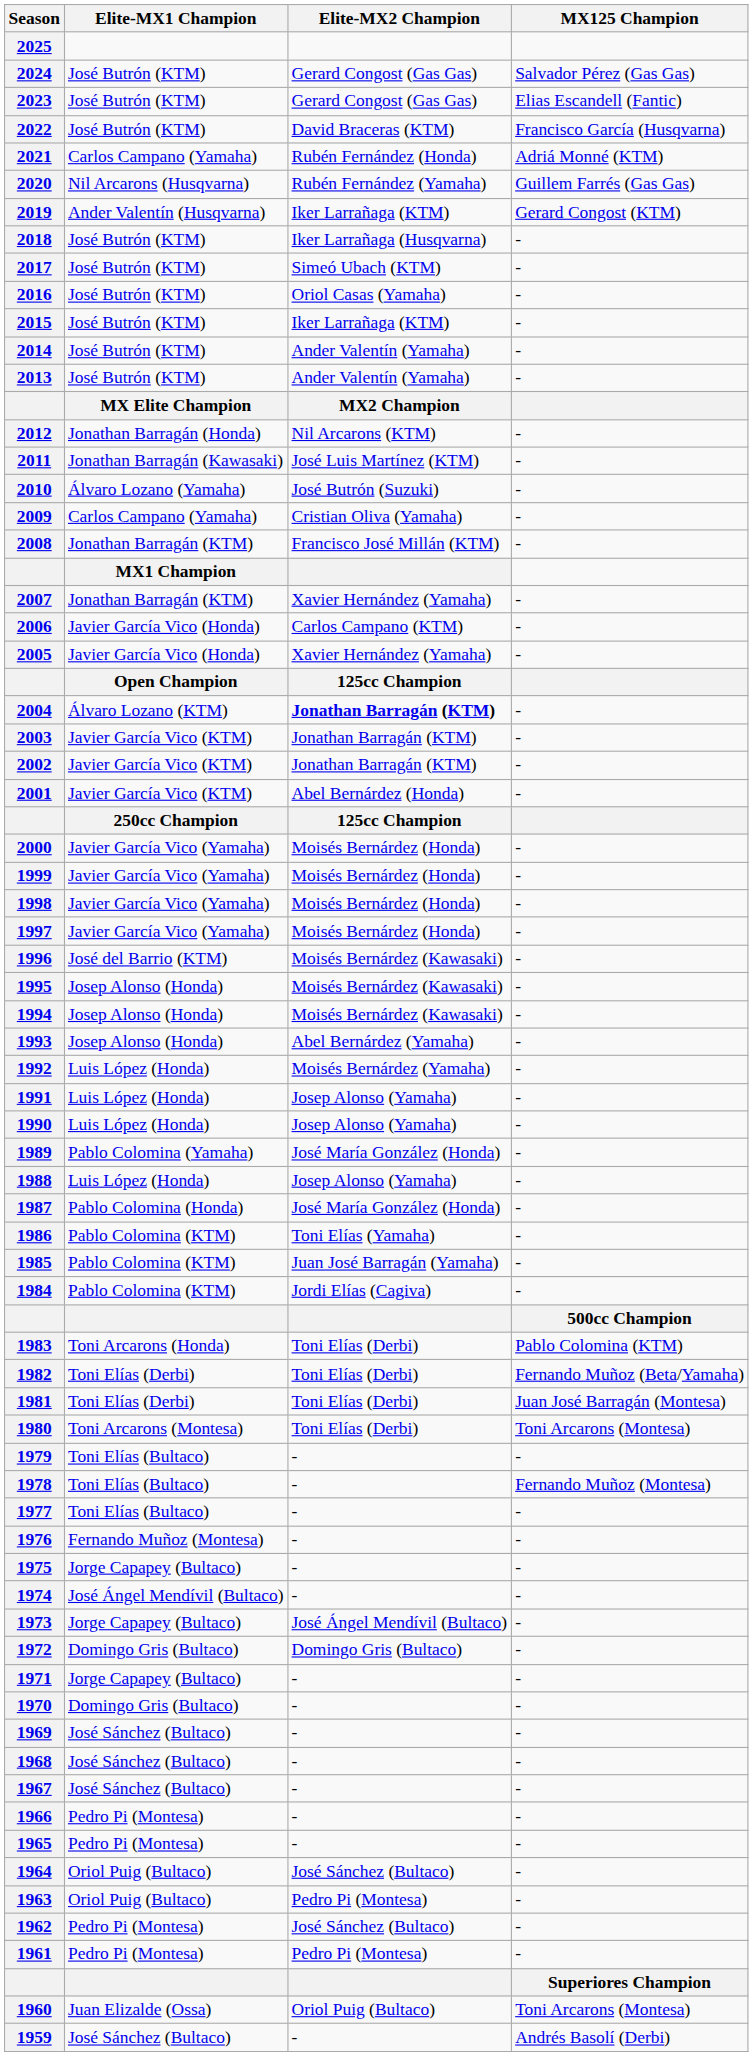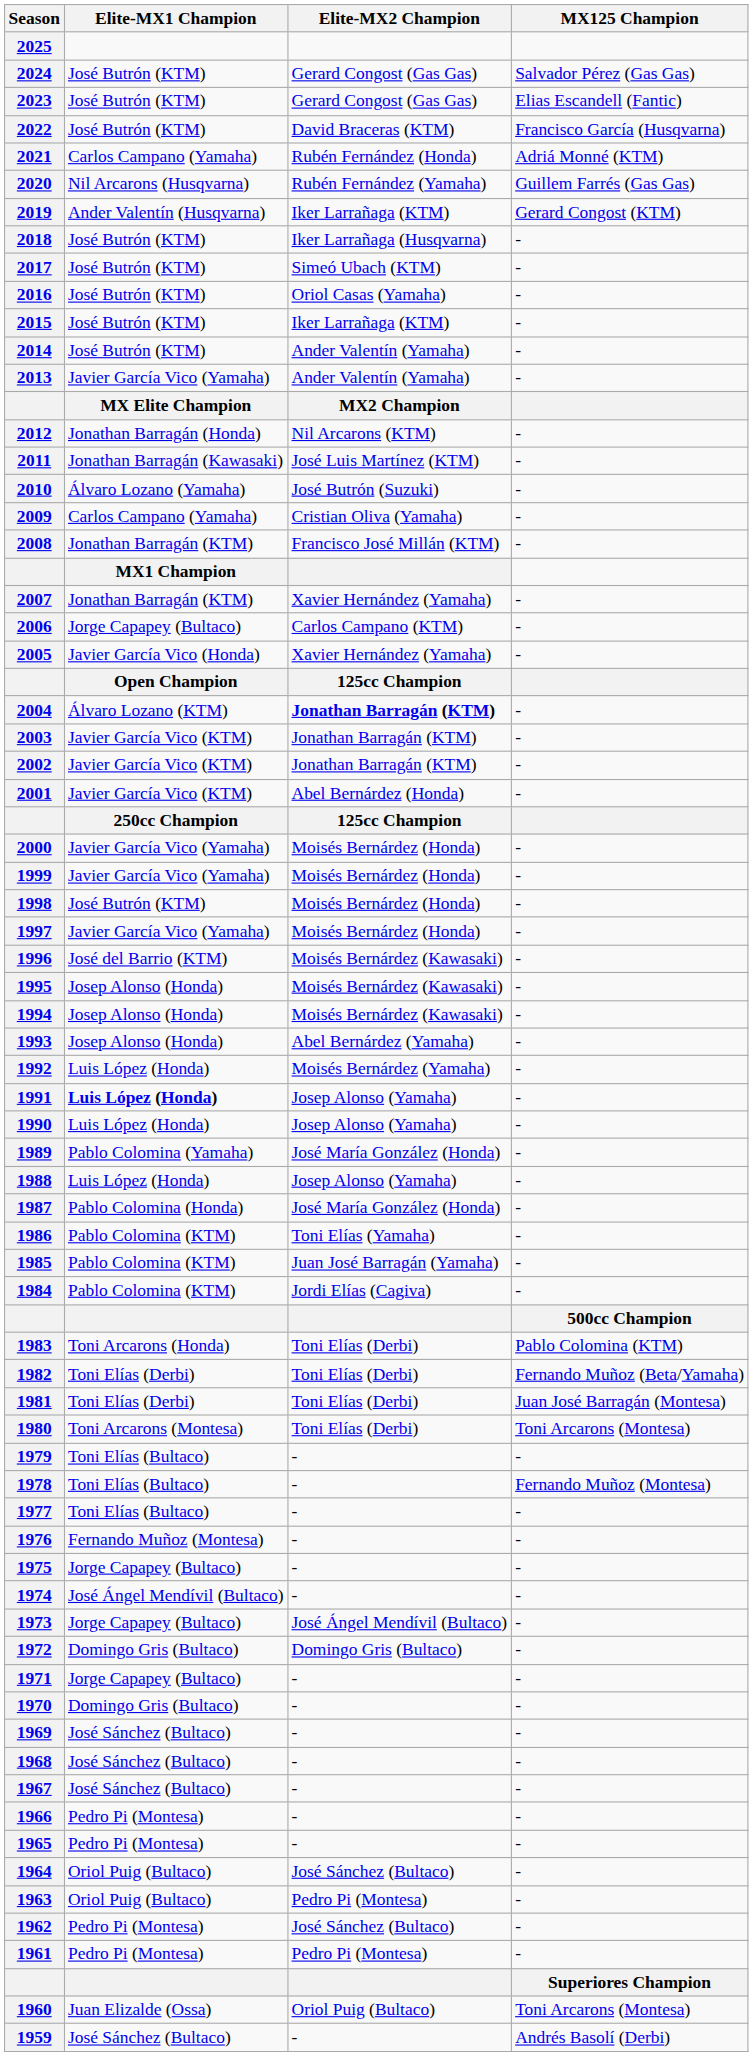 <table class="wikitable">
 <tr>
 <th>Season</th>
 <th>Elite-MX1 Champion</th>
 <th>Elite-MX2 Champion</th>
 <th>MX125 Champion</th>
 </tr>
 <tr>
 <th><a href='#'>2025</a></th>
 <td></td>
 <td></td>
 <td></td>
 </tr>
 <tr>
 <th><a href='#'>2024</a></th>
 <td> <a href='#'>José Butrón</a> (<a href='#'>KTM</a>)</td>
 <td> <a href='#'>Gerard Congost</a> (<a href='#'>Gas Gas</a>)</td>
 <td> <a href='#'>Salvador Pérez</a> (<a href='#'>Gas Gas</a>)</td>
 </tr>
 <tr>
 <th><a href='#'>2023</a></th>
 <td> <a href='#'>José Butrón</a> (<a href='#'>KTM</a>)</td>
 <td> <a href='#'>Gerard Congost</a> (<a href='#'>Gas Gas</a>)</td>
 <td> <a href='#'>Elias Escandell</a> (<a href='#'>Fantic</a>)</td>
 </tr>
 <tr>
 <th><a href='#'>2022</a></th>
 <td> <a href='#'>José Butrón</a> (<a href='#'>KTM</a>)</td>
 <td> <a href='#'>David Braceras</a> (<a href='#'>KTM</a>)</td>
 <td> <a href='#'>Francisco García</a> (<a href='#'>Husqvarna</a>)</td>
 </tr>
 <tr>
 <th><a href='#'>2021</a></th>
 <td> <a href='#'>Carlos Campano</a> (<a href='#'>Yamaha</a>)</td>
 <td> <a href='#'>Rubén Fernández</a> (<a href='#'>Honda</a>)</td>
 <td> <a href='#'>Adriá Monné</a> (<a href='#'>KTM</a>)</td>
 </tr>
 <tr>
 <th><a href='#'>2020</a></th>
 <td> <a href='#'>Nil Arcarons</a> (<a href='#'>Husqvarna</a>)</td>
 <td> <a href='#'>Rubén Fernández</a> (<a href='#'>Yamaha</a>)</td>
 <td> <a href='#'>Guillem Farrés</a> (<a href='#'>Gas Gas</a>)</td>
 </tr>
 <tr>
 <th><a href='#'>2019</a></th>
 <td> <a href='#'>Ander Valentín</a> (<a href='#'>Husqvarna</a>)</td>
 <td> <a href='#'>Iker Larrañaga</a> (<a href='#'>KTM</a>)</td>
 <td> <a href='#'>Gerard Congost</a> (<a href='#'>KTM</a>)</td>
 </tr>
 <tr>
 <th><a href='#'>2018</a></th>
 <td> <a href='#'>José Butrón</a> (<a href='#'>KTM</a>)</td>
 <td> <a href='#'>Iker Larrañaga</a> (<a href='#'>Husqvarna</a>)</td>
 <td>-</td>
 </tr>
 <tr>
 <th><a href='#'>2017</a></th>
 <td> <a href='#'>José Butrón</a> (<a href='#'>KTM</a>)</td>
 <td> <a href='#'>Simeó Ubach</a> (<a href='#'>KTM</a>)</td>
 <td>-</td>
 </tr>
 <tr>
 <th><a href='#'>2016</a></th>
 <td> <a href='#'>José Butrón</a> (<a href='#'>KTM</a>)</td>
 <td> <a href='#'>Oriol Casas</a> (<a href='#'>Yamaha</a>)</td>
 <td>-</td>
 </tr>
 <tr>
 <th><a href='#'>2015</a></th>
 <td> <a href='#'>José Butrón</a> (<a href='#'>KTM</a>)</td>
 <td> <a href='#'>Iker Larrañaga</a> (<a href='#'>KTM</a>)</td>
 <td>-</td>
 </tr>
 <tr>
 <th><a href='#'>2014</a></th>
 <td> <a href='#'>José Butrón</a> (<a href='#'>KTM</a>)</td>
 <td> <a href='#'>Ander Valentín</a> (<a href='#'>Yamaha</a>)</td>
 <td>-</td>
 </tr>
 <tr>
 <th><a href='#'>2013</a></th>
-<td> <a href='#'>José Butrón</a> (<a href='#'>KTM</a>)</td>
+<td> <a href='#'>Javier García Vico</a> (<a href='#'>Yamaha</a>)</td>
 <td> <a href='#'>Ander Valentín</a> (<a href='#'>Yamaha</a>)</td>
 <td>-</td>
 </tr>
 <tr>
 <th></th>
 <th>MX Elite Champion</th>
 <th>MX2 Champion</th>
 <th></th>
 </tr>
 <tr>
 <th><a href='#'>2012</a></th>
 <td> <a href='#'>Jonathan Barragán</a> (<a href='#'>Honda</a>)</td>
 <td> <a href='#'>Nil Arcarons</a> (<a href='#'>KTM</a>)</td>
 <td>-</td>
 </tr>
 <tr>
 <th><a href='#'>2011</a></th>
 <td> <a href='#'>Jonathan Barragán</a> (<a href='#'>Kawasaki</a>)</td>
 <td> <a href='#'>José Luis Martínez</a> (<a href='#'>KTM</a>)</td>
 <td>-</td>
 </tr>
 <tr>
 <th><a href='#'>2010</a></th>
 <td> <a href='#'>Álvaro Lozano</a> (<a href='#'>Yamaha</a>)</td>
 <td> <a href='#'>José Butrón</a> (<a href='#'>Suzuki</a>)</td>
 <td>-</td>
 </tr>
 <tr>
 <th><a href='#'>2009</a></th>
 <td> <a href='#'>Carlos Campano</a> (<a href='#'>Yamaha</a>)</td>
 <td> <a href='#'>Cristian Oliva</a> (<a href='#'>Yamaha</a>)</td>
 <td>-</td>
 </tr>
 <tr>
 <th><a href='#'>2008</a></th>
 <td> <a href='#'>Jonathan Barragán</a> (<a href='#'>KTM</a>)</td>
 <td> <a href='#'>Francisco José Millán</a> (<a href='#'>KTM</a>)</td>
 <td>-</td>
 </tr>
 <tr>
 <th></th>
 <th>MX1 Champion</th>
 <th></th>
 </tr>
 <tr>
 <th><a href='#'>2007</a></th>
 <td> <a href='#'>Jonathan Barragán</a> (<a href='#'>KTM</a>)</td>
 <td> <a href='#'>Xavier Hernández</a> (<a href='#'>Yamaha</a>)</td>
 <td>-</td>
 </tr>
 <tr>
 <th><a href='#'>2006</a></th>
-<td> <a href='#'>Javier García Vico</a> (<a href='#'>Honda</a>)</td>
+<td> <a href='#'>Jorge Capapey</a> (<a href='#'>Bultaco</a>)</td>
 <td> <a href='#'>Carlos Campano</a> (<a href='#'>KTM</a>)</td>
 <td>-</td>
 </tr>
 <tr>
 <th><a href='#'>2005</a></th>
 <td> <a href='#'>Javier García Vico</a> (<a href='#'>Honda</a>)</td>
 <td> <a href='#'>Xavier Hernández</a> (<a href='#'>Yamaha</a>)</td>
 <td>-</td>
 </tr>
 <tr>
 <th></th>
 <th>Open Champion</th>
 <th>125cc Champion</th>
 <th></th>
 </tr>
 <tr>
 <th><a href='#'>2004</a></th>
 <td> <a href='#'>Álvaro Lozano</a> (<a href='#'>KTM</a>)</td>
 <td><strong> <a href='#'>Jonathan Barragán</a> (<a href='#'>KTM</a>)</strong></td>
 <td>-</td>
 </tr>
 <tr>
 <th><a href='#'>2003</a></th>
 <td> <a href='#'>Javier García Vico</a> (<a href='#'>KTM</a>)</td>
 <td> <a href='#'>Jonathan Barragán</a> (<a href='#'>KTM</a>)</td>
 <td>-</td>
 </tr>
 <tr>
 <th><a href='#'>2002</a></th>
 <td> <a href='#'>Javier García Vico</a> (<a href='#'>KTM</a>)</td>
 <td> <a href='#'>Jonathan Barragán</a> (<a href='#'>KTM</a>)</td>
 <td>-</td>
 </tr>
 <tr>
 <th><a href='#'>2001</a></th>
 <td> <a href='#'>Javier García Vico</a> (<a href='#'>KTM</a>)</td>
 <td> <a href='#'>Abel Bernárdez</a> (<a href='#'>Honda</a>)</td>
 <td>-</td>
 </tr>
 <tr>
 <th></th>
 <th>250cc Champion</th>
 <th>125cc Champion</th>
 <th></th>
 </tr>
 <tr>
 <th><a href='#'>2000</a></th>
 <td> <a href='#'>Javier García Vico</a> (<a href='#'>Yamaha</a>)</td>
 <td> <a href='#'>Moisés Bernárdez</a> (<a href='#'>Honda</a>)</td>
 <td>-</td>
 </tr>
 <tr>
 <th><a href='#'>1999</a></th>
 <td> <a href='#'>Javier García Vico</a> (<a href='#'>Yamaha</a>)</td>
 <td> <a href='#'>Moisés Bernárdez</a> (<a href='#'>Honda</a>)</td>
 <td>-</td>
 </tr>
 <tr>
 <th><a href='#'>1998</a></th>
-<td> <a href='#'>Javier García Vico</a> (<a href='#'>Yamaha</a>)</td>
+<td> <a href='#'>José Butrón</a> (<a href='#'>KTM</a>)</td>
 <td> <a href='#'>Moisés Bernárdez</a> (<a href='#'>Honda</a>)</td>
 <td>-</td>
 </tr>
 <tr>
 <th><a href='#'>1997</a></th>
 <td> <a href='#'>Javier García Vico</a> (<a href='#'>Yamaha</a>)</td>
 <td> <a href='#'>Moisés Bernárdez</a> (<a href='#'>Honda</a>)</td>
 <td>-</td>
 </tr>
 <tr>
 <th><a href='#'>1996</a></th>
 <td> <a href='#'>José del Barrio</a> (<a href='#'>KTM</a>)</td>
 <td> <a href='#'>Moisés Bernárdez</a> (<a href='#'>Kawasaki</a>)</td>
 <td>-</td>
 </tr>
 <tr>
 <th><a href='#'>1995</a></th>
 <td> <a href='#'>Josep Alonso</a> (<a href='#'>Honda</a>)</td>
 <td> <a href='#'>Moisés Bernárdez</a> (<a href='#'>Kawasaki</a>)</td>
 <td>-</td>
 </tr>
 <tr>
 <th><a href='#'>1994</a></th>
 <td> <a href='#'>Josep Alonso</a> (<a href='#'>Honda</a>)</td>
 <td> <a href='#'>Moisés Bernárdez</a> (<a href='#'>Kawasaki</a>)</td>
 <td>-</td>
 </tr>
 <tr>
 <th><a href='#'>1993</a></th>
 <td> <a href='#'>Josep Alonso</a> (<a href='#'>Honda</a>)</td>
 <td> <a href='#'>Abel Bernárdez</a> (<a href='#'>Yamaha</a>)</td>
 <td>-</td>
 </tr>
 <tr>
 <th><a href='#'>1992</a></th>
 <td> <a href='#'>Luis López</a> (<a href='#'>Honda</a>)</td>
 <td> <a href='#'>Moisés Bernárdez</a> (<a href='#'>Yamaha</a>)</td>
 <td>-</td>
 </tr>
 <tr>
 <th><a href='#'>1991</a></th>
-<td> <a href='#'>Luis López</a> (<a href='#'>Honda</a>)</td>
+<td><strong> <a href='#'>Luis López</a> (<a href='#'>Honda</a>)</strong></td>
 <td> <a href='#'>Josep Alonso</a> (<a href='#'>Yamaha</a>)</td>
 <td>-</td>
 </tr>
 <tr>
 <th><a href='#'>1990</a></th>
 <td> <a href='#'>Luis López</a> (<a href='#'>Honda</a>)</td>
 <td> <a href='#'>Josep Alonso</a> (<a href='#'>Yamaha</a>)</td>
 <td>-</td>
 </tr>
 <tr>
 <th><a href='#'>1989</a></th>
 <td> <a href='#'>Pablo Colomina</a> (<a href='#'>Yamaha</a>)</td>
 <td> <a href='#'>José María González</a> (<a href='#'>Honda</a>)</td>
 <td>-</td>
 </tr>
 <tr>
 <th><a href='#'>1988</a></th>
 <td> <a href='#'>Luis López</a> (<a href='#'>Honda</a>)</td>
 <td> <a href='#'>Josep Alonso</a> (<a href='#'>Yamaha</a>)</td>
 <td>-</td>
 </tr>
 <tr>
 <th><a href='#'>1987</a></th>
 <td> <a href='#'>Pablo Colomina</a> (<a href='#'>Honda</a>)</td>
 <td> <a href='#'>José María González</a> (<a href='#'>Honda</a>)</td>
 <td>-</td>
 </tr>
 <tr>
 <th><a href='#'>1986</a></th>
 <td> <a href='#'>Pablo Colomina</a> (<a href='#'>KTM</a>)</td>
 <td> <a href='#'>Toni Elías</a> (<a href='#'>Yamaha</a>)</td>
 <td>-</td>
 </tr>
 <tr>
 <th><a href='#'>1985</a></th>
 <td> <a href='#'>Pablo Colomina</a> (<a href='#'>KTM</a>)</td>
 <td> <a href='#'>Juan José Barragán</a> (<a href='#'>Yamaha</a>)</td>
 <td>-</td>
 </tr>
 <tr>
 <th><a href='#'>1984</a></th>
 <td> <a href='#'>Pablo Colomina</a> (<a href='#'>KTM</a>)</td>
 <td> <a href='#'>Jordi Elías</a> (<a href='#'>Cagiva</a>)</td>
 <td>-</td>
 </tr>
 <tr>
 <th></th>
 <th></th>
 <th></th>
 <th>500cc Champion</th>
 </tr>
 <tr>
 <th><a href='#'>1983</a></th>
 <td> <a href='#'>Toni Arcarons</a> (<a href='#'>Honda</a>)</td>
 <td> <a href='#'>Toni Elías</a> (<a href='#'>Derbi</a>)</td>
 <td> <a href='#'>Pablo Colomina</a> (<a href='#'>KTM</a>)</td>
 </tr>
 <tr>
 <th><a href='#'>1982</a></th>
 <td> <a href='#'>Toni Elías</a> (<a href='#'>Derbi</a>)</td>
 <td> <a href='#'>Toni Elías</a> (<a href='#'>Derbi</a>)</td>
 <td> <a href='#'>Fernando Muñoz</a> (<a href='#'>Beta</a>/<a href='#'>Yamaha</a>)</td>
 </tr>
 <tr>
 <th><a href='#'>1981</a></th>
 <td> <a href='#'>Toni Elías</a> (<a href='#'>Derbi</a>)</td>
 <td> <a href='#'>Toni Elías</a> (<a href='#'>Derbi</a>)</td>
 <td> <a href='#'>Juan José Barragán</a> (<a href='#'>Montesa</a>)</td>
 </tr>
 <tr>
 <th><a href='#'>1980</a></th>
 <td> <a href='#'>Toni Arcarons</a> (<a href='#'>Montesa</a>)</td>
 <td> <a href='#'>Toni Elías</a> (<a href='#'>Derbi</a>)</td>
 <td> <a href='#'>Toni Arcarons</a> (<a href='#'>Montesa</a>)</td>
 </tr>
 <tr>
 <th><a href='#'>1979</a></th>
 <td> <a href='#'>Toni Elías</a> (<a href='#'>Bultaco</a>)</td>
 <td>-</td>
 <td>-</td>
 </tr>
 <tr>
 <th><a href='#'>1978</a></th>
 <td> <a href='#'>Toni Elías</a> (<a href='#'>Bultaco</a>)</td>
 <td>-</td>
 <td> <a href='#'>Fernando Muñoz</a> (<a href='#'>Montesa</a>)</td>
 </tr>
 <tr>
 <th><a href='#'>1977</a></th>
 <td> <a href='#'>Toni Elías</a> (<a href='#'>Bultaco</a>)</td>
 <td>-</td>
 <td>-</td>
 </tr>
 <tr>
 <th><a href='#'>1976</a></th>
 <td> <a href='#'>Fernando Muñoz</a> (<a href='#'>Montesa</a>)</td>
 <td>-</td>
 <td>-</td>
 </tr>
 <tr>
 <th><a href='#'>1975</a></th>
 <td> <a href='#'>Jorge Capapey</a> (<a href='#'>Bultaco</a>)</td>
 <td>-</td>
 <td>-</td>
 </tr>
 <tr>
 <th><a href='#'>1974</a></th>
 <td> <a href='#'>José Ángel Mendívil</a> (<a href='#'>Bultaco</a>)</td>
 <td>-</td>
 <td>-</td>
 </tr>
 <tr>
 <th><a href='#'>1973</a></th>
 <td> <a href='#'>Jorge Capapey</a> (<a href='#'>Bultaco</a>)</td>
 <td> <a href='#'>José Ángel Mendívil</a> (<a href='#'>Bultaco</a>)</td>
 <td>-</td>
 </tr>
 <tr>
 <th><a href='#'>1972</a></th>
 <td> <a href='#'>Domingo Gris</a> (<a href='#'>Bultaco</a>)</td>
 <td> <a href='#'>Domingo Gris</a> (<a href='#'>Bultaco</a>)</td>
 <td>-</td>
 </tr>
 <tr>
 <th><a href='#'>1971</a></th>
 <td> <a href='#'>Jorge Capapey</a> (<a href='#'>Bultaco</a>)</td>
 <td>-</td>
 <td>-</td>
 </tr>
 <tr>
 <th><a href='#'>1970</a></th>
 <td> <a href='#'>Domingo Gris</a> (<a href='#'>Bultaco</a>)</td>
 <td>-</td>
 <td>-</td>
 </tr>
 <tr>
 <th><a href='#'>1969</a></th>
 <td> <a href='#'>José Sánchez</a> (<a href='#'>Bultaco</a>)</td>
 <td>-</td>
 <td>-</td>
 </tr>
 <tr>
 <th><a href='#'>1968</a></th>
 <td> <a href='#'>José Sánchez</a> (<a href='#'>Bultaco</a>)</td>
 <td>-</td>
 <td>-</td>
 </tr>
 <tr>
 <th><a href='#'>1967</a></th>
 <td> <a href='#'>José Sánchez</a> (<a href='#'>Bultaco</a>)</td>
 <td>-</td>
 <td>-</td>
 </tr>
 <tr>
 <th><a href='#'>1966</a></th>
 <td> <a href='#'>Pedro Pi</a> (<a href='#'>Montesa</a>)</td>
 <td>-</td>
 <td>-</td>
 </tr>
 <tr>
 <th><a href='#'>1965</a></th>
 <td> <a href='#'>Pedro Pi</a> (<a href='#'>Montesa</a>)</td>
 <td>-</td>
 <td>-</td>
 </tr>
 <tr>
 <th><a href='#'>1964</a></th>
 <td> <a href='#'>Oriol Puig</a> (<a href='#'>Bultaco</a>)</td>
 <td> <a href='#'>José Sánchez</a> (<a href='#'>Bultaco</a>)</td>
 <td>-</td>
 </tr>
 <tr>
 <th><a href='#'>1963</a></th>
 <td> <a href='#'>Oriol Puig</a> (<a href='#'>Bultaco</a>)</td>
 <td> <a href='#'>Pedro Pi</a> (<a href='#'>Montesa</a>)</td>
 <td>-</td>
 </tr>
 <tr>
 <th><a href='#'>1962</a></th>
 <td> <a href='#'>Pedro Pi</a> (<a href='#'>Montesa</a>)</td>
 <td> <a href='#'>José Sánchez</a> (<a href='#'>Bultaco</a>)</td>
 <td>-</td>
 </tr>
 <tr>
 <th><a href='#'>1961</a></th>
 <td> <a href='#'>Pedro Pi</a> (<a href='#'>Montesa</a>)</td>
 <td> <a href='#'>Pedro Pi</a> (<a href='#'>Montesa</a>)</td>
 <td>-</td>
 </tr>
 <tr>
 <th></th>
 <th></th>
 <th></th>
 <th>Superiores Champion</th>
 </tr>
 <tr>
 <th><a href='#'>1960</a></th>
 <td> <a href='#'>Juan Elizalde</a> (<a href='#'>Ossa</a>)</td>
 <td> <a href='#'>Oriol Puig</a> (<a href='#'>Bultaco</a>)</td>
 <td> <a href='#'>Toni Arcarons</a> (<a href='#'>Montesa</a>)</td>
 </tr>
 <tr>
 <th><a href='#'>1959</a></th>
 <td> <a href='#'>José Sánchez</a> (<a href='#'>Bultaco</a>)</td>
 <td>-</td>
 <td> <a href='#'>Andrés Basolí</a> (<a href='#'>Derbi</a>)</td>
 </tr>
 <tr>
 </tr>
 </table>
